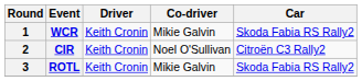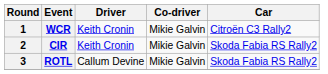 <table class="wikitable" style="font-size: 95%;">
 <tr>
 <th>Round</th>
 <th>Event</th>
 <th>Driver</th>
 <th>Co-driver</th>
 <th>Car</th>
 </tr>
 <tr>
 <th>1</th>
 <th><a href='#'> WCR</a></th>
 <td><a href='#'>Keith Cronin</a></td>
 <td>Mikie Galvin</td>
-<td><a href='#'>Skoda Fabia RS Rally2</a></td>
+<td><a href='#'>Citroën C3 Rally2</a></td>
 </tr>
 <tr>
 <th>2</th>
 <th><a href='#'> CIR</a></th>
 <td><a href='#'>Keith Cronin</a></td>
-<td>Noel O'Sullivan</td>
-<td><a href='#'>Citroën C3 Rally2</a></td>
+<td>Mikie Galvin</td>
+<td><a href='#'>Skoda Fabia RS Rally2</a></td>
 </tr>
 <tr>
 <th>3</th>
 <th><a href='#'> ROTL</a></th>
-<td><a href='#'>Keith Cronin</a></td>
+<td>Callum Devine</td>
 <td>Mikie Galvin</td>
 <td><a href='#'>Skoda Fabia RS Rally2</a></td>
 </tr>
 <tr>
 </tr>
 </table>
